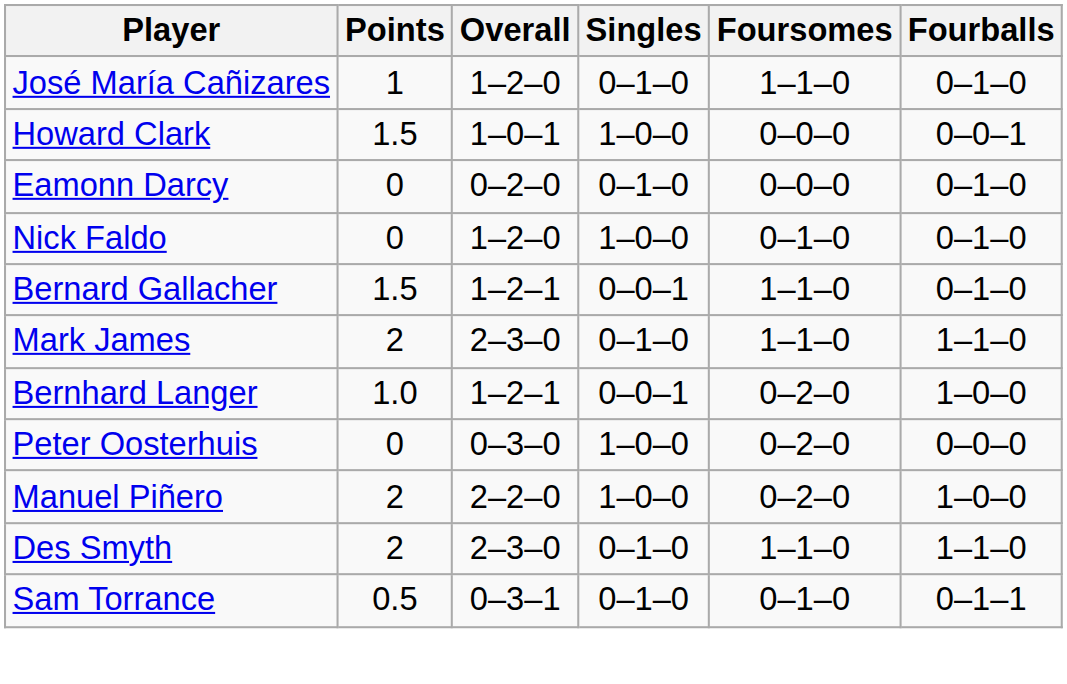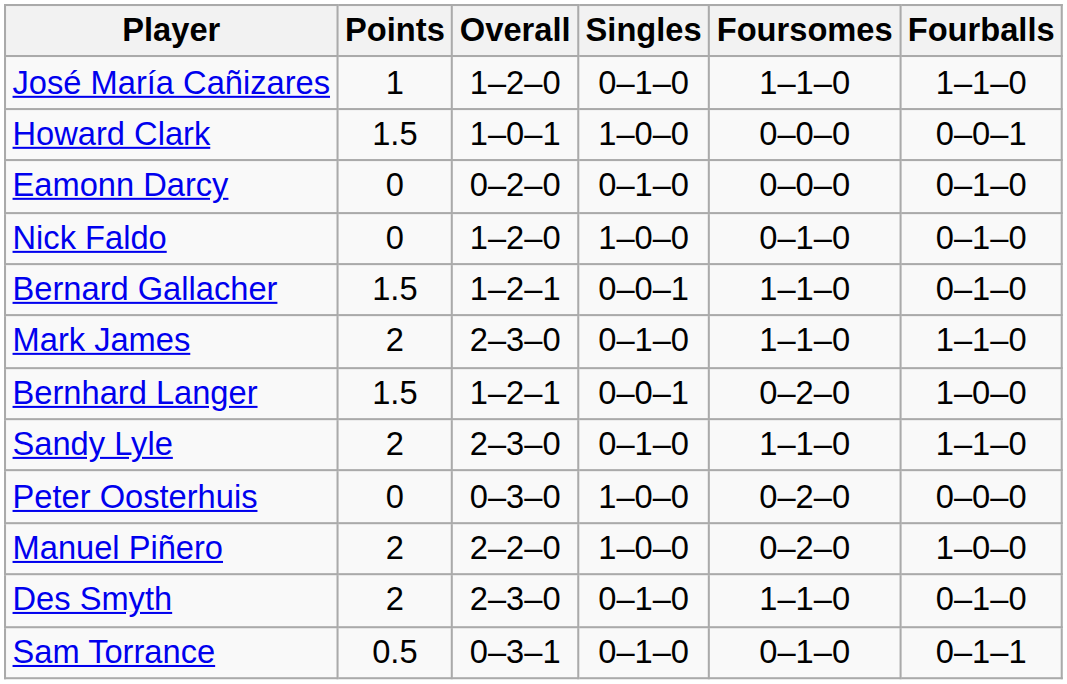 <table class="wikitable sortable" style="text-align:center">
 <tr>
 <th>Player</th>
 <th>Points</th>
 <th>Overall</th>
 <th>Singles</th>
 <th>Foursomes</th>
 <th>Fourballs</th>
 </tr>
 <tr>
 <td align=left><a href='#'>José María Cañizares</a></td>
 <td>1</td>
 <td>1–2–0</td>
 <td>0–1–0</td>
 <td>1–1–0</td>
-<td>0–1–0</td>
+<td>1–1–0</td>
 </tr>
 <tr>
 <td align=left><a href='#'>Howard Clark</a></td>
 <td>1.5</td>
 <td>1–0–1</td>
 <td>1–0–0</td>
 <td>0–0–0</td>
 <td>0–0–1</td>
 </tr>
 <tr>
 <td align=left><a href='#'>Eamonn Darcy</a></td>
 <td>0</td>
 <td>0–2–0</td>
 <td>0–1–0</td>
 <td>0–0–0</td>
 <td>0–1–0</td>
 </tr>
 <tr>
 <td align=left><a href='#'>Nick Faldo</a></td>
 <td>0</td>
 <td>1–2–0</td>
 <td>1–0–0</td>
 <td>0–1–0</td>
 <td>0–1–0</td>
 </tr>
 <tr>
 <td align=left><a href='#'>Bernard Gallacher</a></td>
 <td>1.5</td>
 <td>1–2–1</td>
 <td>0–0–1</td>
 <td>1–1–0</td>
 <td>0–1–0</td>
 </tr>
 <tr>
 <td align=left><a href='#'>Mark James</a></td>
 <td>2</td>
 <td>2–3–0</td>
 <td>0–1–0</td>
 <td>1–1–0</td>
 <td>1–1–0</td>
 </tr>
 <tr>
 <td align=left><a href='#'>Bernhard Langer</a></td>
-<td>1.0</td>
+<td>1.5</td>
 <td>1–2–1</td>
 <td>0–0–1</td>
 <td>0–2–0</td>
 <td>1–0–0</td>
+</tr>
+<tr>
+<td align=left><a href='#'>Sandy Lyle</a></td>
+<td>2</td>
+<td>2–3–0</td>
+<td>0–1–0</td>
+<td>1–1–0</td>
+<td>1–1–0</td>
 </tr>
 <tr>
 <td align=left><a href='#'>Peter Oosterhuis</a></td>
 <td>0</td>
 <td>0–3–0</td>
 <td>1–0–0</td>
 <td>0–2–0</td>
 <td>0–0–0</td>
 </tr>
 <tr>
 <td align=left><a href='#'>Manuel Piñero</a></td>
 <td>2</td>
 <td>2–2–0</td>
 <td>1–0–0</td>
 <td>0–2–0</td>
 <td>1–0–0</td>
 </tr>
 <tr>
 <td align=left><a href='#'>Des Smyth</a></td>
 <td>2</td>
 <td>2–3–0</td>
 <td>0–1–0</td>
 <td>1–1–0</td>
-<td>1–1–0</td>
+<td>0–1–0</td>
 </tr>
 <tr>
 <td align=left><a href='#'>Sam Torrance</a></td>
 <td>0.5</td>
 <td>0–3–1</td>
 <td>0–1–0</td>
 <td>0–1–0</td>
 <td>0–1–1</td>
 </tr>
 </table>
